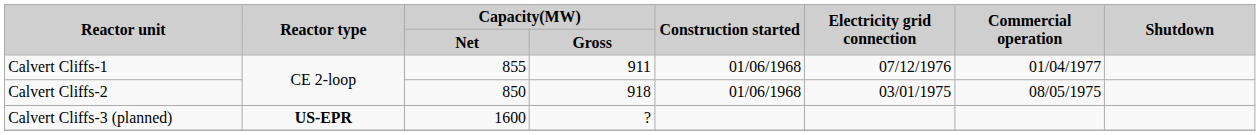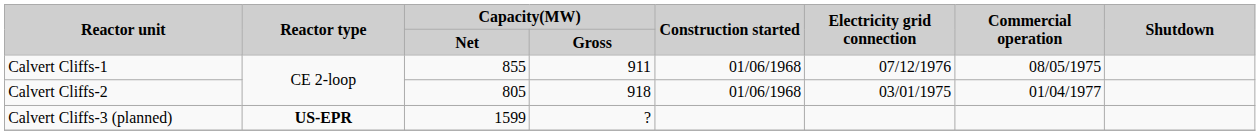 <table class="wikitable" width="100%">
 <tr>
 <th rowspan="2" style="width: 19%; background-color: #CFCFCF;">Reactor unit</th>
 <th rowspan="2" style="width: 13%; background-color: #CFCFCF;">Reactor type</th>
 <th colspan="2" style="width: 20%; background-color: #CFCFCF;">Capacity(MW)</th>
 <th rowspan="2" style="width: 12%; background-color: #CFCFCF;">Construction started</th>
 <th rowspan="2" style="width: 12%; background-color: #CFCFCF;">Electricity grid connection</th>
 <th rowspan="2" style="width: 12%; background-color: #CFCFCF;">Commercial operation</th>
 <th rowspan="2" style="width: 12%; background-color: #CFCFCF;">Shutdown</th>
 </tr>
 <tr>
 <th style="width: 10%; background-color: #CFCFCF;">Net</th>
 <th style="width: 10%; background-color: #CFCFCF;">Gross</th>
 </tr>
 <tr>
 <td>Calvert Cliffs-1</td>
 <td rowspan="2" align="center">CE 2-loop</td>
 <td align="right">855</td>
 <td align="right">911</td>
 <td align="right">01/06/1968</td>
 <td align="right">07/12/1976</td>
-<td align="right">01/04/1977</td>
+<td align="right">08/05/1975</td>
 <td align="right"></td>
 </tr>
 <tr>
 <td>Calvert Cliffs-2</td>
-<td align="right">850</td>
+<td align="right">805</td>
 <td align="right">918</td>
 <td align="right">01/06/1968</td>
 <td align="right">03/01/1975</td>
-<td align="right">08/05/1975</td>
+<td align="right">01/04/1977</td>
 <td align="right"></td>
 </tr>
 <tr>
 <td>Calvert Cliffs-3 (planned)</td>
 <td align="center"><strong>US-EPR</strong></td>
-<td align="right">1600</td>
+<td align="right">1599</td>
 <td align="right">?</td>
 <td align="right"></td>
 <td align="right"></td>
 <td align="right"></td>
 <td align="right"></td>
 </tr>
 <tr>
 </tr>
 </table>
